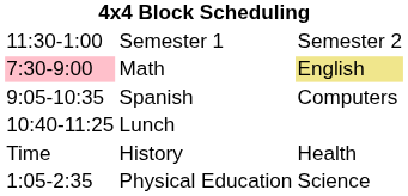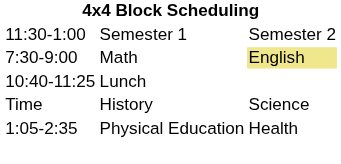 <table class="mw-collapsible mw-collapsed">
 <tr>
 <th colspan="3">4x4 Block Scheduling</th>
 </tr>
 <tr>
 <td>11:30-1:00</td>
 <td>Semester 1</td>
 <td>Semester 2</td>
 </tr>
 <tr>
-<td style="background: pink;">7:30-9:00</td>
+<td>7:30-9:00</td>
 <td>Math</td>
 <td style="background: khaki;">English</td>
-</tr>
-<tr>
-<td>9:05-10:35</td>
-<td>Spanish</td>
-<td>Computers</td>
 </tr>
 <tr>
 <td>10:40-11:25</td>
 <td colspan="2">Lunch</td>
 </tr>
 <tr>
 <td>Time</td>
 <td>History</td>
-<td>Health</td>
+<td>Science</td>
 </tr>
 <tr>
 <td>1:05-2:35</td>
 <td>Physical Education</td>
-<td>Science</td>
+<td>Health</td>
 </tr>
 </table>
